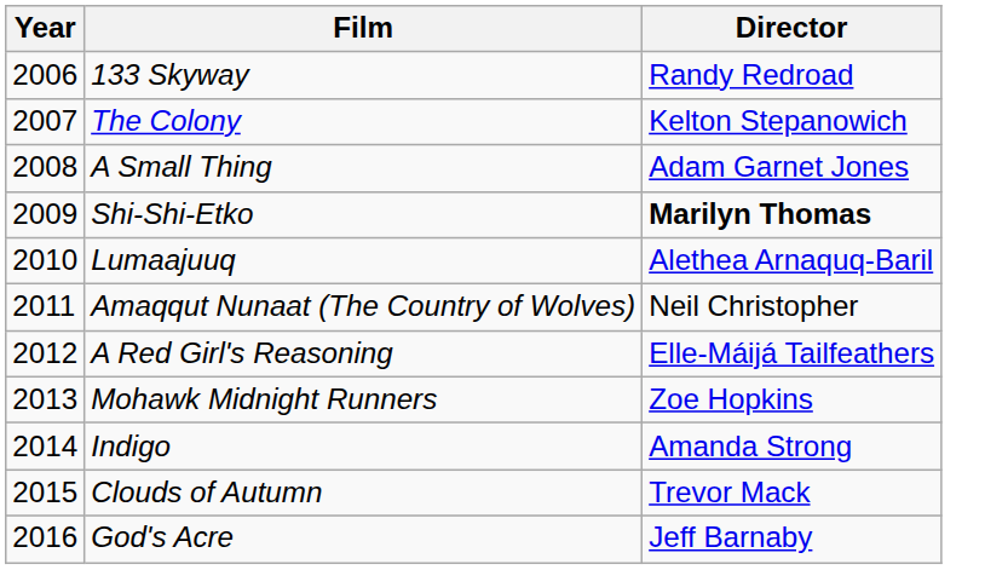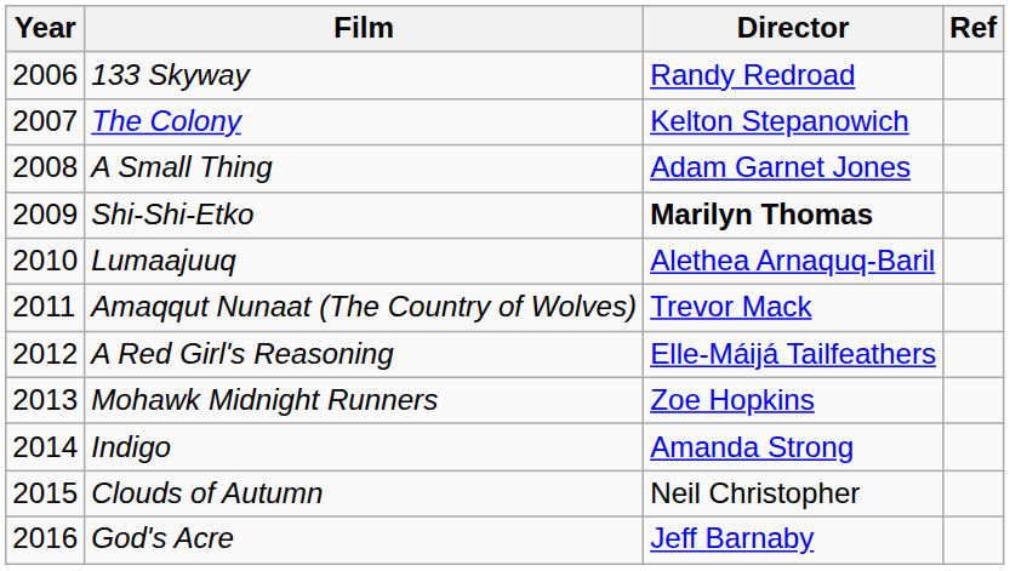 <table class="wikitable">
 <tr>
 <th>Year</th>
 <th>Film</th>
 <th>Director</th>
+<th>Ref</th>
 </tr>
 <tr>
 <td>2006</td>
 <td><em>133 Skyway</em></td>
 <td><a href='#'>Randy Redroad</a></td>
+<td></td>
 </tr>
 <tr>
 <td>2007</td>
 <td><em><a href='#'>The Colony</a></em></td>
 <td><a href='#'>Kelton Stepanowich</a></td>
+<td></td>
 </tr>
 <tr>
 <td>2008</td>
 <td><em>A Small Thing</em></td>
 <td><a href='#'>Adam Garnet Jones</a></td>
+<td></td>
 </tr>
 <tr>
 <td>2009</td>
 <td><em>Shi-Shi-Etko</em></td>
 <td><strong>Marilyn Thomas</strong></td>
+<td></td>
 </tr>
 <tr>
 <td>2010</td>
 <td><em>Lumaajuuq</em></td>
 <td><a href='#'>Alethea Arnaquq-Baril</a></td>
+<td></td>
 </tr>
 <tr>
 <td>2011</td>
 <td><em>Amaqqut Nunaat (The Country of Wolves)</em></td>
-<td>Neil Christopher</td>
+<td><a href='#'>Trevor Mack</a></td>
+<td></td>
 </tr>
 <tr>
 <td>2012</td>
 <td><em>A Red Girl's Reasoning</em></td>
 <td><a href='#'>Elle-Máijá Tailfeathers</a></td>
+<td></td>
 </tr>
 <tr>
 <td>2013</td>
 <td><em>Mohawk Midnight Runners</em></td>
 <td><a href='#'>Zoe Hopkins</a></td>
+<td></td>
 </tr>
 <tr>
 <td>2014</td>
 <td><em>Indigo</em></td>
 <td><a href='#'>Amanda Strong</a></td>
+<td></td>
 </tr>
 <tr>
 <td>2015</td>
 <td><em>Clouds of Autumn</em></td>
-<td><a href='#'>Trevor Mack</a></td>
+<td>Neil Christopher</td>
+<td></td>
 </tr>
 <tr>
 <td>2016</td>
 <td><em>God's Acre</em></td>
 <td><a href='#'>Jeff Barnaby</a></td>
+<td></td>
 </tr>
 </table>
